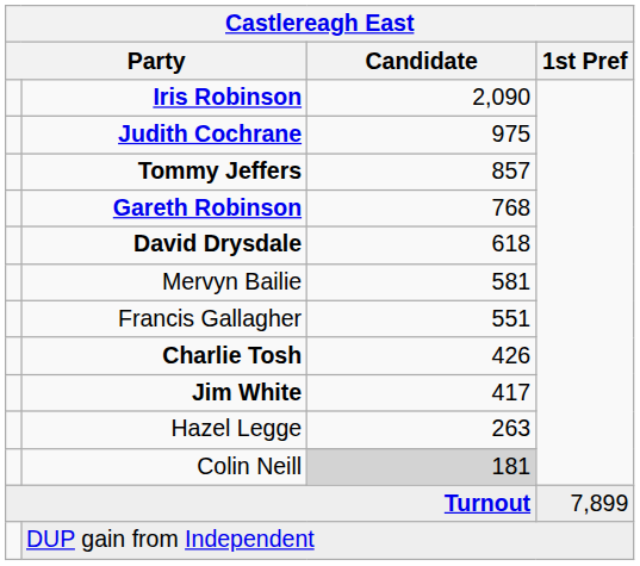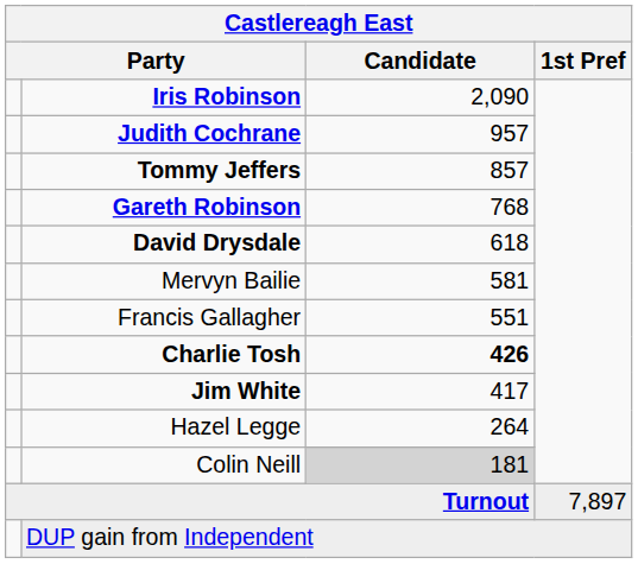 <table class="wikitable">
 <tr>
 <th colspan="4" align="center"><a href='#'>Castlereagh East</a></th>
 </tr>
 <tr>
 <th colspan="2" align="center" width=200>Party</th>
 <th width=150>Candidate</th>
 <th width=60>1st Pref</th>
 </tr>
 <tr>
 <td></td>
 <td align="right"><strong><a href='#'>Iris Robinson</a></strong></td>
 <td align="right">2,090</td>
 </tr>
 <tr>
 <td></td>
 <td align="right"><strong><a href='#'>Judith Cochrane</a></strong></td>
-<td align="right">975</td>
+<td align="right">957</td>
 </tr>
 <tr>
 <td></td>
 <td align="right"><strong>Tommy Jeffers</strong></td>
 <td align="right">857</td>
 </tr>
 <tr>
 <td></td>
 <td align="right"><strong><a href='#'>Gareth Robinson</a></strong></td>
 <td align="right">768</td>
 </tr>
 <tr>
 <td></td>
 <td align="right"><strong>David Drysdale</strong></td>
 <td align="right">618</td>
 </tr>
 <tr>
 <td></td>
 <td align="right">Mervyn Bailie</td>
 <td align="right">581</td>
 </tr>
 <tr>
 <td></td>
 <td align="right">Francis Gallagher</td>
 <td align="right">551</td>
 </tr>
 <tr>
 <td></td>
 <td align="right"><strong>Charlie Tosh</strong></td>
-<td align="right">426</td>
+<td align="right"><strong>426</strong></td>
 </tr>
 <tr>
 <td></td>
 <td align="right"><strong>Jim White</strong></td>
 <td align="right">417</td>
 </tr>
 <tr>
 <td></td>
 <td align="right">Hazel Legge</td>
-<td align="right">263</td>
+<td align="right">264</td>
 </tr>
 <tr>
 <td></td>
 <td align="right">Colin Neill</td>
 <td align="right" style="background: lightgrey;">181</td>
 </tr>
 <tr bgcolor="EEEEEE">
 <td colspan=3 align="right"><strong><a href='#'>Turnout</a></strong></td>
-<td align="right">7,899</td>
+<td align="right">7,897</td>
 </tr>
 <tr>
 <td bgcolor=></td>
 <td colspan=3 bgcolor="EEEEEE"><a href='#'>DUP</a> gain from <a href='#'>Independent</a></td>
 </tr>
 </table>
